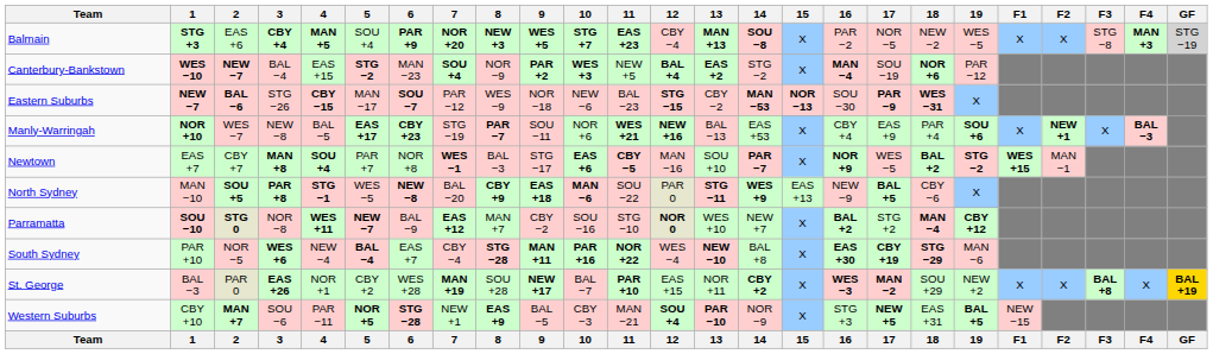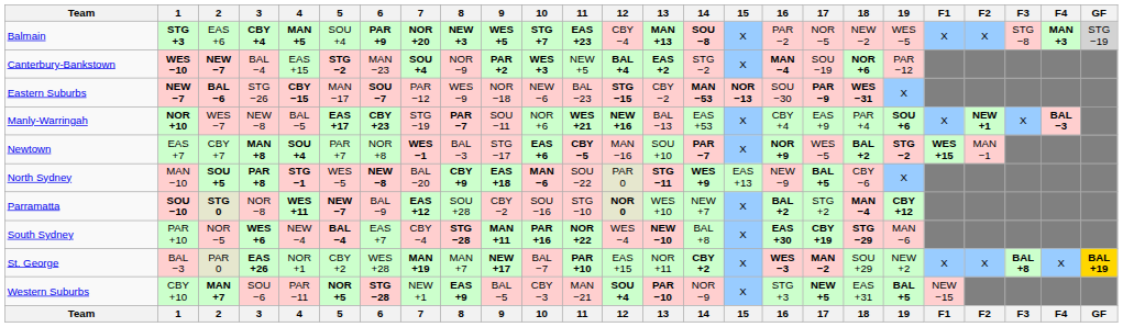 <table class="wikitable sortable" style="font-size:85%; text-align:center; width:90%">
 <tr valign="top">
 <th valign="middle">Team</th>
 <th>1</th>
 <th>2</th>
 <th>3</th>
 <th>4</th>
 <th>5</th>
 <th>6</th>
 <th>7</th>
 <th>8</th>
 <th>9</th>
 <th>10</th>
 <th>11</th>
 <th>12</th>
 <th>13</th>
 <th>14</th>
 <th>15</th>
 <th>16</th>
 <th>17</th>
 <th>18</th>
 <th>19</th>
 <th>F1</th>
 <th>F2</th>
 <th>F3</th>
 <th>F4</th>
 <th>GF</th>
 </tr>
 <tr>
 <td align="left"><a href='#'>Balmain</a></td>
 <td style="background:#cfc;"><strong>STG<br>+3</strong></td>
 <td style="background:#cfc;">EAS<br>+6</td>
 <td style="background:#cfc;"><strong>CBY<br>+4</strong></td>
 <td style="background:#cfc;"><strong>MAN<br>+5</strong></td>
 <td style="background:#cfc;">SOU<br>+4</td>
 <td style="background:#cfc;"><strong>PAR<br>+9</strong></td>
 <td style="background:#cfc;"><strong>NOR<br>+20</strong></td>
 <td style="background:#cfc;"><strong>NEW<br>+3</strong></td>
 <td style="background:#cfc;"><strong>WES<br>+5</strong></td>
 <td style="background:#cfc;"><strong>STG<br>+7</strong></td>
 <td style="background:#cfc;"><strong>EAS<br>+23</strong></td>
 <td style="background:#FFCFCF;">CBY<br>−4</td>
 <td style="background:#cfc;"><strong>MAN<br>+13</strong></td>
 <td style="background:#FFCFCF;"><strong>SOU<br>−8</strong></td>
 <td style="background:#99ccff;">X</td>
 <td style="background:#FFCFCF;">PAR<br>−2</td>
 <td style="background:#FFCFCF;">NOR<br>−5</td>
 <td style="background:#FFCFCF;">NEW<br>−2</td>
 <td style="background:#FFCFCF;">WES<br>−5</td>
 <td style="background:#99ccff;">X</td>
 <td style="background:#99ccff;">X</td>
 <td style="background:#FFCFCF;">STG<br>−8</td>
 <td style="background:#cfc;"><strong>MAN<br>+3</strong></td>
 <td style="background:#D3D3D3;">STG<br>−19</td>
 </tr>
 <tr>
 <td align="left"><a href='#'>Canterbury-Bankstown</a></td>
 <td style="background:#FFCFCF;"><strong>WES<br>−10</strong></td>
 <td style="background:#FFCFCF;"><strong>NEW<br>−7</strong></td>
 <td style="background:#FFCFCF;">BAL<br>−4</td>
 <td style="background:#cfc;">EAS<br>+15</td>
 <td style="background:#FFCFCF;"><strong>STG<br>−2</strong></td>
 <td style="background:#FFCFCF;">MAN<br>−23</td>
 <td style="background:#cfc;"><strong>SOU<br>+4</strong></td>
 <td style="background:#FFCFCF;">NOR<br>−9</td>
 <td style="background:#cfc;"><strong>PAR<br>+2</strong></td>
 <td style="background:#cfc;"><strong>WES<br>+3</strong></td>
 <td style="background:#cfc;">NEW<br>+5</td>
 <td style="background:#cfc;"><strong>BAL<br>+4</strong></td>
 <td style="background:#cfc;"><strong>EAS<br>+2</strong></td>
 <td style="background:#FFCFCF;">STG<br>−2</td>
 <td style="background:#99ccff;">X</td>
 <td style="background:#FFCFCF;"><strong>MAN<br>−4</strong></td>
 <td style="background:#FFCFCF;">SOU<br>−19</td>
 <td style="background:#cfc;"><strong>NOR<br>+6</strong></td>
 <td style="background:#FFCFCF;">PAR<br>−12</td>
 <td style="background:#808080;"></td>
 <td style="background:#808080;"></td>
 <td style="background:#808080;"></td>
 <td style="background:#808080;"></td>
 <td style="background:#808080;"></td>
 </tr>
 <tr>
 <td align="left"><a href='#'>Eastern Suburbs</a></td>
 <td style="background:#FFCFCF;"><strong>NEW<br>−7</strong></td>
 <td style="background:#FFCFCF;"><strong>BAL<br>−6</strong></td>
 <td style="background:#FFCFCF;">STG<br>−26</td>
 <td style="background:#FFCFCF;"><strong>CBY<br>−15</strong></td>
 <td style="background:#FFCFCF;">MAN<br>−17</td>
 <td style="background:#FFCFCF;"><strong>SOU<br>−7</strong></td>
 <td style="background:#FFCFCF;">PAR<br>−12</td>
 <td style="background:#FFCFCF;">WES<br>−9</td>
 <td style="background:#FFCFCF;">NOR<br>−18</td>
 <td style="background:#FFCFCF;">NEW<br>−6</td>
 <td style="background:#FFCFCF;">BAL<br>−23</td>
 <td style="background:#FFCFCF;"><strong>STG<br>−15</strong></td>
 <td style="background:#FFCFCF;">CBY<br>−2</td>
 <td style="background:#FFCFCF;"><strong>MAN<br>−53</strong></td>
 <td style="background:#FFCFCF;"><strong>NOR<br>−13</strong></td>
 <td style="background:#FFCFCF;">SOU<br>−30</td>
 <td style="background:#FFCFCF;"><strong>PAR<br>−9</strong></td>
 <td style="background:#FFCFCF;"><strong>WES<br>−31</strong></td>
 <td style="background:#99ccff;">X</td>
 <td style="background:#808080;"></td>
 <td style="background:#808080;"></td>
 <td style="background:#808080;"></td>
 <td style="background:#808080;"></td>
 <td style="background:#808080;"></td>
 </tr>
 <tr>
 <td align="left"><a href='#'>Manly-Warringah</a></td>
 <td style="background:#cfc;"><strong>NOR<br>+10</strong></td>
 <td style="background:#FFCFCF;">WES<br>−7</td>
 <td style="background:#FFCFCF;">NEW<br>−8</td>
 <td style="background:#FFCFCF;">BAL<br>−5</td>
 <td style="background:#cfc;"><strong>EAS<br>+17</strong></td>
 <td style="background:#cfc;"><strong>CBY<br>+23</strong></td>
 <td style="background:#FFCFCF;">STG<br>−19</td>
 <td style="background:#FFCFCF;"><strong>PAR<br>−7</strong></td>
 <td style="background:#FFCFCF;">SOU<br>−11</td>
 <td style="background:#cfc;">NOR<br>+6</td>
 <td style="background:#cfc;"><strong>WES<br>+21</strong></td>
 <td style="background:#cfc;"><strong>NEW<br>+16</strong></td>
 <td style="background:#FFCFCF;">BAL<br>−13</td>
 <td style="background:#cfc;">EAS<br>+53</td>
 <td style="background:#99ccff;">X</td>
 <td style="background:#cfc;">CBY<br>+4</td>
 <td style="background:#cfc;">EAS<br>+9</td>
 <td style="background:#cfc;">PAR<br>+4</td>
 <td style="background:#cfc;"><strong>SOU<br>+6</strong></td>
 <td style="background:#99ccff;">X</td>
 <td style="background:#cfc;"><strong>NEW<br>+1</strong></td>
 <td style="background:#99ccff;">X</td>
 <td style="background:#FFCFCF;"><strong>BAL<br>−3</strong></td>
 <td style="background:#808080;"></td>
 </tr>
 <tr>
 <td align="left"><a href='#'>Newtown</a></td>
 <td style="background:#cfc;">EAS<br>+7</td>
 <td style="background:#cfc;">CBY<br>+7</td>
 <td style="background:#cfc;"><strong>MAN<br>+8</strong></td>
 <td style="background:#cfc;"><strong>SOU<br>+4</strong></td>
 <td style="background:#cfc;">PAR<br>+7</td>
 <td style="background:#cfc;">NOR<br>+8</td>
 <td style="background:#FFCFCF;"><strong>WES<br>−1</strong></td>
 <td style="background:#FFCFCF;">BAL<br>−3</td>
 <td style="background:#FFCFCF;">STG<br>−17</td>
 <td style="background:#cfc;"><strong>EAS<br>+6</strong></td>
 <td style="background:#FFCFCF;"><strong>CBY<br>−5</strong></td>
 <td style="background:#FFCFCF;">MAN<br>−16</td>
 <td style="background:#cfc;">SOU<br>+10</td>
 <td style="background:#FFCFCF;"><strong>PAR<br>−7</strong></td>
 <td style="background:#99ccff;">X</td>
 <td style="background:#cfc;"><strong>NOR<br>+9</strong></td>
 <td style="background:#FFCFCF;">WES<br>−5</td>
 <td style="background:#cfc;"><strong>BAL<br>+2</strong></td>
 <td style="background:#FFCFCF;"><strong>STG<br>−2</strong></td>
 <td style="background:#cfc;"><strong>WES<br>+15</strong></td>
 <td style="background:#FFCFCF;">MAN<br>−1</td>
 <td style="background:#808080;"></td>
 <td style="background:#808080;"></td>
 <td style="background:#808080;"></td>
 </tr>
 <tr>
 <td align="left"><a href='#'>North Sydney</a></td>
 <td style="background:#FFCFCF;">MAN<br>−10</td>
 <td style="background:#cfc;"><strong>SOU<br>+5</strong></td>
 <td style="background:#cfc;"><strong>PAR<br>+8</strong></td>
 <td style="background:#FFCFCF;"><strong>STG<br>−1</strong></td>
 <td style="background:#FFCFCF;">WES<br>−5</td>
 <td style="background:#FFCFCF;"><strong>NEW<br>−8</strong></td>
 <td style="background:#FFCFCF;">BAL<br>−20</td>
 <td style="background:#cfc;"><strong>CBY<br>+9</strong></td>
 <td style="background:#cfc;"><strong>EAS<br>+18</strong></td>
 <td style="background:#FFCFCF;"><strong>MAN<br>−6</strong></td>
 <td style="background:#FFCFCF;">SOU<br>−22</td>
 <td style="background:#E6E7CE;">PAR<br>0</td>
 <td style="background:#FFCFCF;"><strong>STG<br>−11</strong></td>
 <td style="background:#cfc;"><strong>WES<br>+9</strong></td>
 <td style="background:#cfc;">EAS<br>+13</td>
 <td style="background:#FFCFCF;">NEW<br>−9</td>
 <td style="background:#cfc;"><strong>BAL<br>+5</strong></td>
 <td style="background:#FFCFCF;">CBY<br>−6</td>
 <td style="background:#99ccff;">X</td>
 <td style="background:#808080;"></td>
 <td style="background:#808080;"></td>
 <td style="background:#808080;"></td>
 <td style="background:#808080;"></td>
 <td style="background:#808080;"></td>
 </tr>
 <tr>
 <td align="left"><a href='#'>Parramatta</a></td>
 <td style="background:#FFCFCF;"><strong>SOU<br>−10</strong></td>
 <td style="background:#E6E7CE;"><strong>STG<br>0</strong></td>
 <td style="background:#FFCFCF;">NOR<br>−8</td>
 <td style="background:#cfc;"><strong>WES<br>+11</strong></td>
 <td style="background:#FFCFCF;"><strong>NEW<br>−7</strong></td>
 <td style="background:#FFCFCF;">BAL<br>−9</td>
 <td style="background:#cfc;"><strong>EAS<br>+12</strong></td>
-<td style="background:#cfc;">MAN<br>+7</td>
+<td style="background:#cfc;">SOU<br>+28</td>
 <td style="background:#FFCFCF;">CBY<br>−2</td>
 <td style="background:#FFCFCF;">SOU<br>−16</td>
 <td style="background:#FFCFCF;">STG<br>−10</td>
 <td style="background:#E6E7CE;"><strong>NOR<br>0</strong></td>
 <td style="background:#cfc;">WES<br>+10</td>
 <td style="background:#cfc;">NEW<br>+7</td>
 <td style="background:#99ccff;">X</td>
 <td style="background:#cfc;"><strong>BAL<br>+2</strong></td>
 <td style="background:#cfc;">STG<br>+2</td>
 <td style="background:#FFCFCF;"><strong>MAN<br>−4</strong></td>
 <td style="background:#cfc;"><strong>CBY<br>+12</strong></td>
 <td style="background:#808080;"></td>
 <td style="background:#808080;"></td>
 <td style="background:#808080;"></td>
 <td style="background:#808080;"></td>
 <td style="background:#808080;"></td>
 </tr>
 <tr>
 <td align="left"><a href='#'>South Sydney</a></td>
 <td style="background:#cfc;">PAR<br>+10</td>
 <td style="background:#FFCFCF;">NOR<br>−5</td>
 <td style="background:#cfc;"><strong>WES<br>+6</strong></td>
 <td style="background:#FFCFCF;">NEW<br>−4</td>
 <td style="background:#FFCFCF;"><strong>BAL<br>−4</strong></td>
 <td style="background:#cfc;">EAS<br>+7</td>
 <td style="background:#FFCFCF;">CBY<br>−4</td>
 <td style="background:#FFCFCF;"><strong>STG<br>−28</strong></td>
 <td style="background:#cfc;"><strong>MAN<br>+11</strong></td>
 <td style="background:#cfc;"><strong>PAR<br>+16</strong></td>
 <td style="background:#cfc;"><strong>NOR<br>+22</strong></td>
 <td style="background:#FFCFCF;">WES<br>−4</td>
 <td style="background:#FFCFCF;"><strong>NEW<br>−10</strong></td>
 <td style="background:#cfc;">BAL<br>+8</td>
 <td style="background:#99ccff;">X</td>
 <td style="background:#cfc;"><strong>EAS<br>+30</strong></td>
 <td style="background:#cfc;"><strong>CBY<br>+19</strong></td>
 <td style="background:#FFCFCF;"><strong>STG<br>−29</strong></td>
 <td style="background:#FFCFCF;">MAN<br>−6</td>
 <td style="background:#808080;"></td>
 <td style="background:#808080;"></td>
 <td style="background:#808080;"></td>
 <td style="background:#808080;"></td>
 <td style="background:#808080;"></td>
 </tr>
 <tr>
 <td align="left"><a href='#'>St. George</a></td>
 <td style="background:#FFCFCF;">BAL<br>−3</td>
 <td style="background:#E6E7CE;">PAR<br>0</td>
 <td style="background:#cfc;"><strong>EAS<br>+26</strong></td>
 <td style="background:#cfc;">NOR<br>+1</td>
 <td style="background:#cfc;">CBY<br>+2</td>
 <td style="background:#cfc;">WES<br>+28</td>
 <td style="background:#cfc;"><strong>MAN<br>+19</strong></td>
-<td style="background:#cfc;">SOU<br>+28</td>
+<td style="background:#cfc;">MAN<br>+7</td>
 <td style="background:#cfc;"><strong>NEW<br>+17</strong></td>
 <td style="background:#FFCFCF;">BAL<br>−7</td>
 <td style="background:#cfc;"><strong>PAR<br>+10</strong></td>
 <td style="background:#cfc;">EAS<br>+15</td>
 <td style="background:#cfc;">NOR<br>+11</td>
 <td style="background:#cfc;"><strong>CBY<br>+2</strong></td>
 <td style="background:#99ccff;">X</td>
 <td style="background:#FFCFCF;"><strong>WES<br>−3</strong></td>
 <td style="background:#FFCFCF;"><strong>MAN<br>−2</strong></td>
 <td style="background:#cfc;">SOU<br>+29</td>
 <td style="background:#cfc;">NEW<br>+2</td>
 <td style="background:#99ccff;">X</td>
 <td style="background:#99ccff;">X</td>
 <td style="background:#cfc;"><strong>BAL<br>+8</strong></td>
 <td style="background:#99ccff;">X</td>
 <td style="background:#FFD700;"><strong>BAL<br>+19</strong></td>
 </tr>
 <tr>
 <td align="left"><a href='#'>Western Suburbs</a></td>
 <td style="background:#cfc;">CBY<br>+10</td>
 <td style="background:#cfc;"><strong>MAN<br>+7</strong></td>
 <td style="background:#FFCFCF;">SOU<br>−6</td>
 <td style="background:#FFCFCF;">PAR<br>−11</td>
 <td style="background:#cfc;"><strong>NOR<br>+5</strong></td>
 <td style="background:#FFCFCF;"><strong>STG<br>−28</strong></td>
 <td style="background:#cfc;">NEW<br>+1</td>
 <td style="background:#cfc;"><strong>EAS<br>+9</strong></td>
 <td style="background:#FFCFCF;">BAL<br>−5</td>
 <td style="background:#FFCFCF;">CBY<br>−3</td>
 <td style="background:#FFCFCF;">MAN<br>−21</td>
 <td style="background:#cfc;"><strong>SOU<br>+4</strong></td>
 <td style="background:#FFCFCF;"><strong>PAR<br>−10</strong></td>
 <td style="background:#FFCFCF;">NOR<br>−9</td>
 <td style="background:#99ccff;">X</td>
 <td style="background:#cfc;">STG<br>+3</td>
 <td style="background:#cfc;"><strong>NEW<br>+5</strong></td>
 <td style="background:#cfc;">EAS<br>+31</td>
 <td style="background:#cfc;"><strong>BAL<br>+5</strong></td>
 <td style="background:#FFCFCF;">NEW<br>−15</td>
 <td style="background:#808080;"></td>
 <td style="background:#808080;"></td>
 <td style="background:#808080;"></td>
 <td style="background:#808080;"></td>
 </tr>
 <tr valign="top">
 <th valign="middle">Team</th>
 <th>1</th>
 <th>2</th>
 <th>3</th>
 <th>4</th>
 <th>5</th>
 <th>6</th>
 <th>7</th>
 <th>8</th>
 <th>9</th>
 <th>10</th>
 <th>11</th>
 <th>12</th>
 <th>13</th>
 <th>14</th>
 <th>15</th>
 <th>16</th>
 <th>17</th>
 <th>18</th>
 <th>19</th>
 <th>F1</th>
 <th>F2</th>
 <th>F3</th>
 <th>F4</th>
 <th>GF</th>
 </tr>
 </table>
